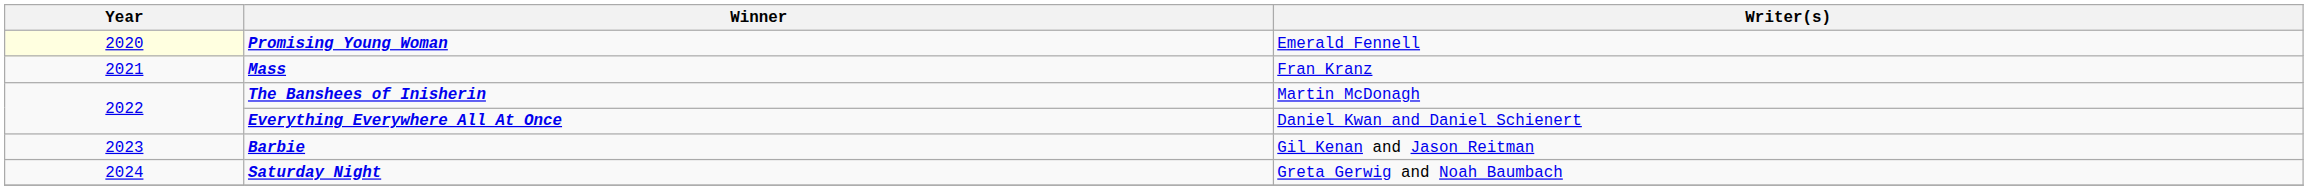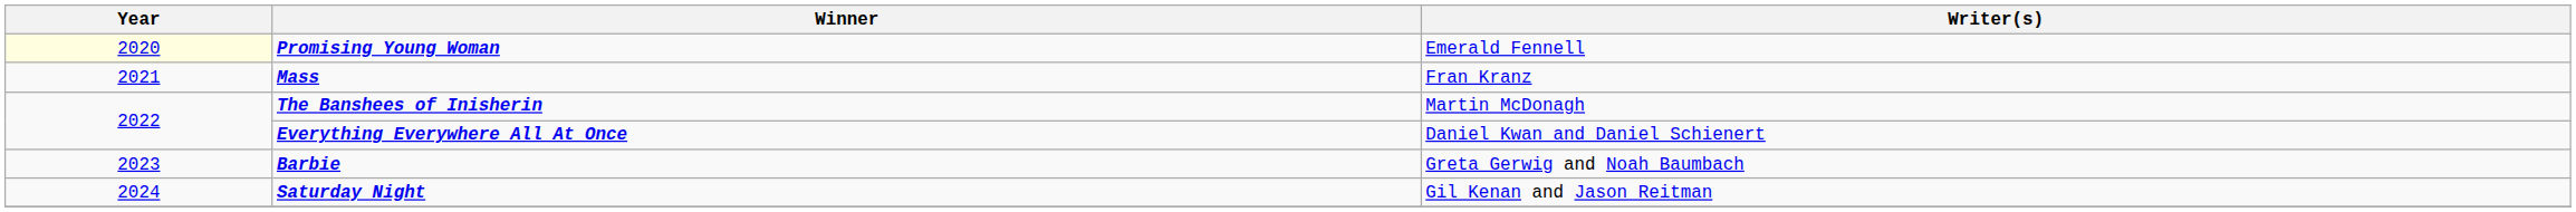 <table class="wikitable" width="95%" cellpadding="5">
 <tr>
 <th width="100"><strong>Year</strong></th>
 <th width="450"><strong>Winner</strong></th>
 <th width="450"><strong>Writer(s)</strong></th>
 </tr>
 <tr>
 <td style="background: lightyellow; text-align:center;"><a href='#'>2020</a></td>
 <td><strong><em><a href='#'>Promising Young Woman</a></em></strong></td>
 <td><a href='#'>Emerald Fennell</a></td>
 </tr>
 <tr>
 <td style="text-align:center;"><a href='#'>2021</a></td>
 <td><strong><em><a href='#'>Mass</a></em></strong></td>
 <td><a href='#'>Fran Kranz</a></td>
 </tr>
 <tr>
 <td style="text-align:center;" rowspan=2><a href='#'>2022</a></td>
 <td><strong><em><a href='#'>The Banshees of Inisherin</a></em></strong></td>
 <td><a href='#'>Martin McDonagh</a></td>
 </tr>
 <tr>
 <td><strong><em><a href='#'>Everything Everywhere All At Once</a></em></strong></td>
 <td><a href='#'>Daniel Kwan and Daniel Schienert</a></td>
 </tr>
 <tr>
 <td style="text-align:center;"><a href='#'>2023</a></td>
 <td><strong><em><a href='#'>Barbie</a></em></strong></td>
-<td><a href='#'>Gil Kenan</a> and <a href='#'>Jason Reitman</a></td>
+<td><a href='#'>Greta Gerwig</a> and <a href='#'>Noah Baumbach</a></td>
 </tr>
 <tr>
 <td style="text-align:center;"><a href='#'>2024</a></td>
 <td><strong><em><a href='#'>Saturday Night</a></em></strong></td>
-<td><a href='#'>Greta Gerwig</a> and <a href='#'>Noah Baumbach</a></td>
+<td><a href='#'>Gil Kenan</a> and <a href='#'>Jason Reitman</a></td>
 </tr>
 <tr>
 </tr>
 </table>
